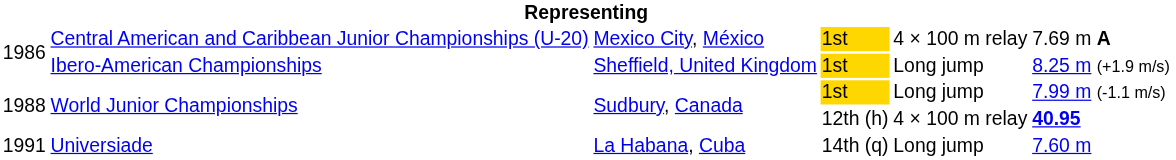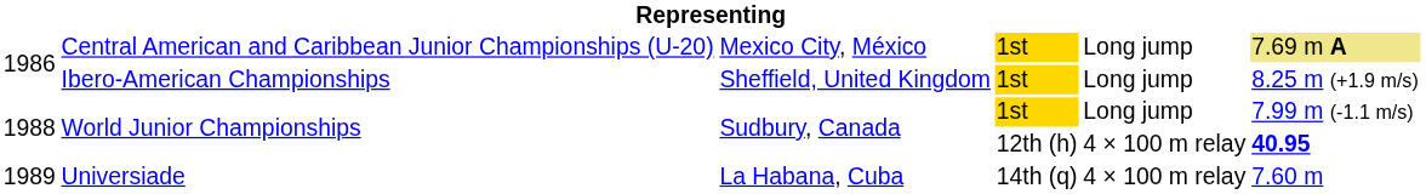 <table>
 <tr>
 <th colspan="6">Representing </th>
 </tr>
 <tr>
 <td rowspan=2>1986</td>
 <td><a href='#'>Central American and Caribbean Junior Championships (U-20)</a></td>
 <td><a href='#'>Mexico City</a>, <a href='#'>México</a></td>
 <td bgcolor=gold>1st</td>
-<td>4 × 100 m relay</td>
-<td>7.69 m <strong>A</strong></td>
+<td>Long jump</td>
+<td style="background: khaki;">7.69 m <strong>A</strong></td>
 </tr>
 <tr>
 <td><a href='#'>Ibero-American Championships</a></td>
 <td><a href='#'>Sheffield, United Kingdom</a></td>
 <td bgcolor=gold>1st</td>
 <td>Long jump</td>
 <td><a href='#'>8.25 m</a> <small>(+1.9 m/s)</small></td>
 </tr>
 <tr>
 <td rowspan=2>1988</td>
 <td rowspan=2><a href='#'>World Junior Championships</a></td>
 <td rowspan=2><a href='#'>Sudbury</a>, <a href='#'>Canada</a></td>
 <td bgcolor=gold>1st</td>
 <td>Long jump</td>
 <td><a href='#'>7.99 m</a>  <small>(-1.1 m/s)</small></td>
 </tr>
 <tr>
 <td>12th (h)</td>
 <td>4 × 100 m relay</td>
 <td><strong><a href='#'>40.95</a></strong></td>
 </tr>
 <tr>
-<td>1991</td>
+<td>1989</td>
 <td><a href='#'>Universiade</a></td>
 <td><a href='#'>La Habana</a>, <a href='#'>Cuba</a></td>
 <td>14th (q)</td>
-<td>Long jump</td>
+<td>4 × 100 m relay</td>
 <td><a href='#'>7.60 m</a></td>
 </tr>
 </table>
